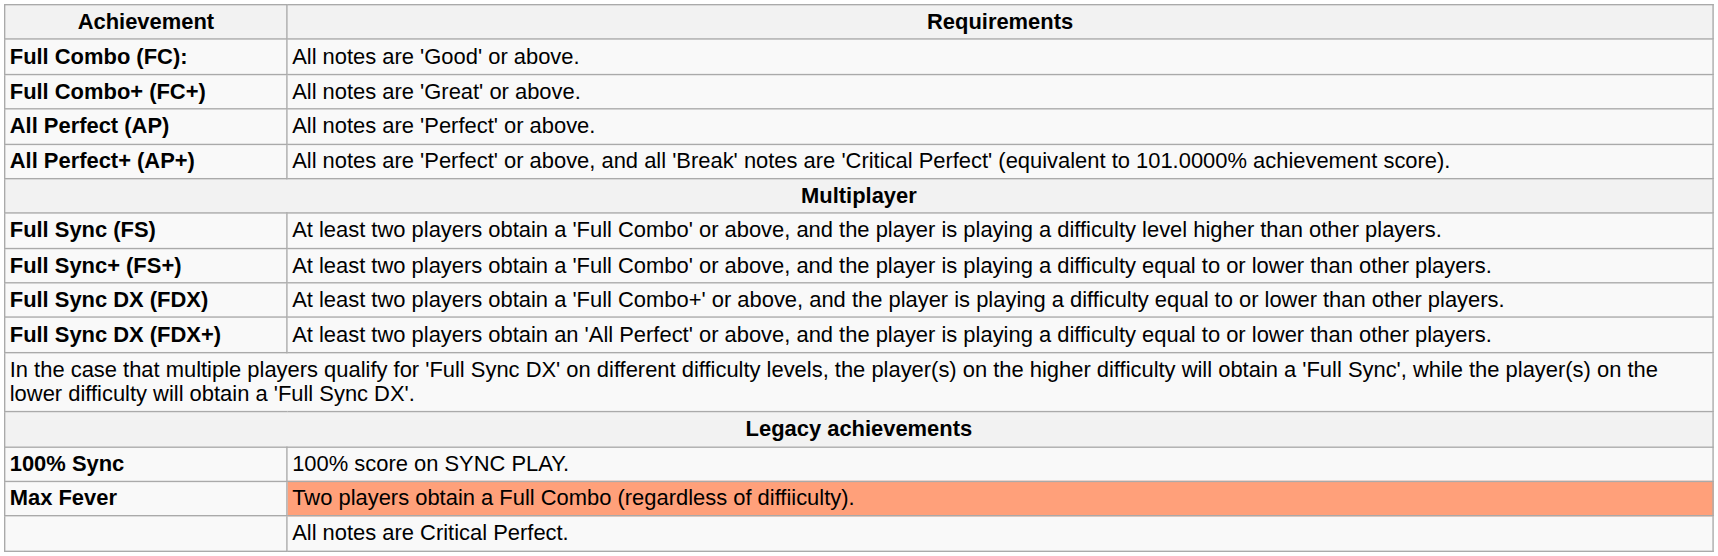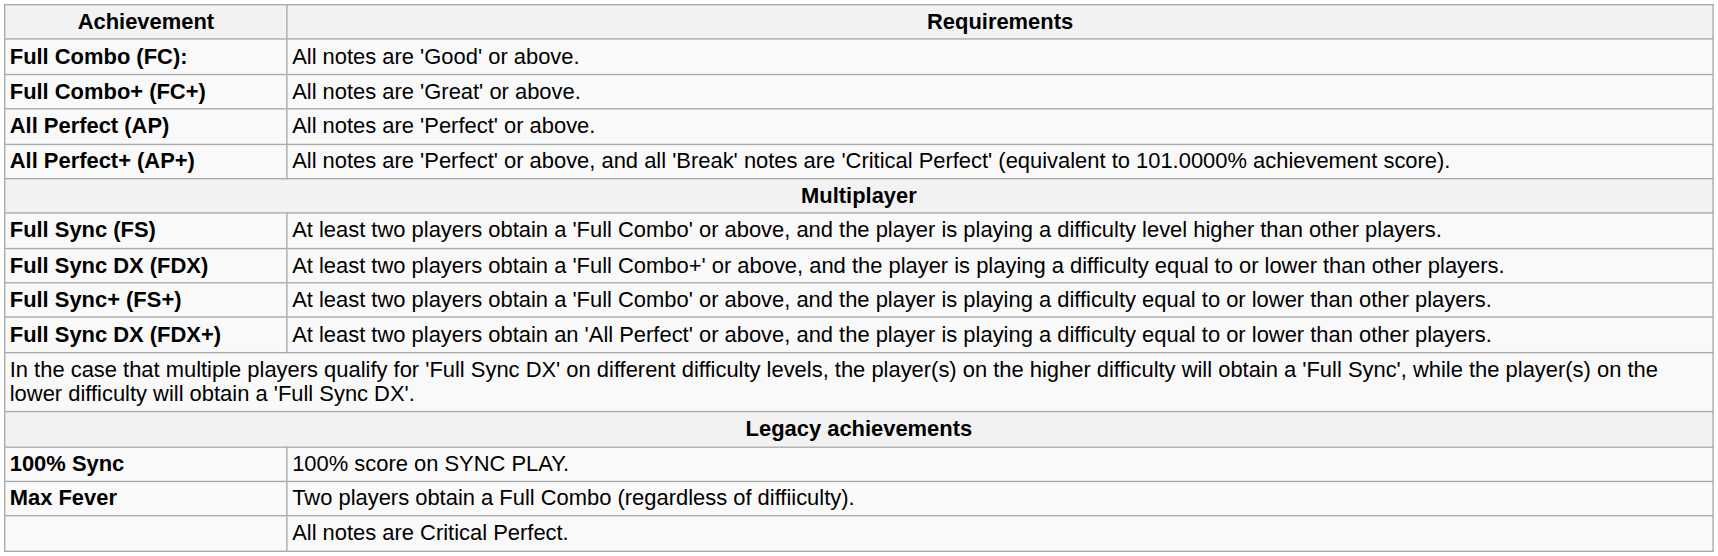 <table class="wikitable">
 <tr>
 <th>Achievement</th>
 <th>Requirements</th>
 </tr>
 <tr>
 <td><strong>Full Combo (FC):</strong></td>
 <td>All notes are 'Good' or above.</td>
 </tr>
 <tr>
 <td><strong>Full Combo+ (FC+)</strong></td>
 <td>All notes are 'Great' or above.</td>
 </tr>
 <tr>
 <td><strong>All Perfect (AP)</strong></td>
 <td>All notes are 'Perfect' or above.</td>
 </tr>
 <tr>
 <td><strong>All Perfect+ (AP+)</strong></td>
 <td>All notes are 'Perfect' or above, and all 'Break' notes are 'Critical Perfect' (equivalent to 101.0000% achievement score).</td>
 </tr>
 <tr>
 <th colspan="2" style="text-align:center;">Multiplayer</th>
 </tr>
 <tr>
 <td><strong>Full Sync (FS)</strong></td>
 <td>At least two players obtain a 'Full Combo' or above, and the player is playing a difficulty level higher than other players.</td>
 </tr>
 <tr>
+<td><strong>Full Sync DX (FDX)</strong></td>
+<td>At least two players obtain a 'Full Combo+' or above, and the player is playing a difficulty equal to or lower than other players.</td>
+</tr>
+<tr>
 <td><strong>Full Sync+ (FS+)</strong></td>
 <td>At least two players obtain a 'Full Combo' or above, and the player is playing a difficulty equal to or lower than other players.</td>
-</tr>
-<tr>
-<td><strong>Full Sync DX (FDX)</strong></td>
-<td>At least two players obtain a 'Full Combo+' or above, and the player is playing a difficulty equal to or lower than other players.</td>
 </tr>
 <tr>
 <td><strong>Full Sync DX (FDX+)</strong></td>
 <td>At least two players obtain an 'All Perfect' or above, and the player is playing a difficulty equal to or lower than other players.</td>
 </tr>
 <tr>
 <td colspan="2">In the case that multiple players qualify for 'Full Sync DX' on different difficulty levels, the player(s) on the higher difficulty will obtain a 'Full Sync', while the player(s) on the lower difficulty will obtain a 'Full Sync DX'.</td>
 </tr>
 <tr>
 <th colspan="2">Legacy achievements</th>
 </tr>
 <tr>
 <td><strong>100% Sync</strong></td>
 <td>100% score on SYNC PLAY.</td>
 </tr>
 <tr>
 <td><strong>Max Fever</strong></td>
-<td style="background: lightsalmon;">Two players obtain a Full Combo (regardless of diffiiculty).</td>
+<td>Two players obtain a Full Combo (regardless of diffiiculty).</td>
 </tr>
 <tr>
 <td><strong></strong></td>
 <td>All notes are Critical Perfect.</td>
 </tr>
 </table>
